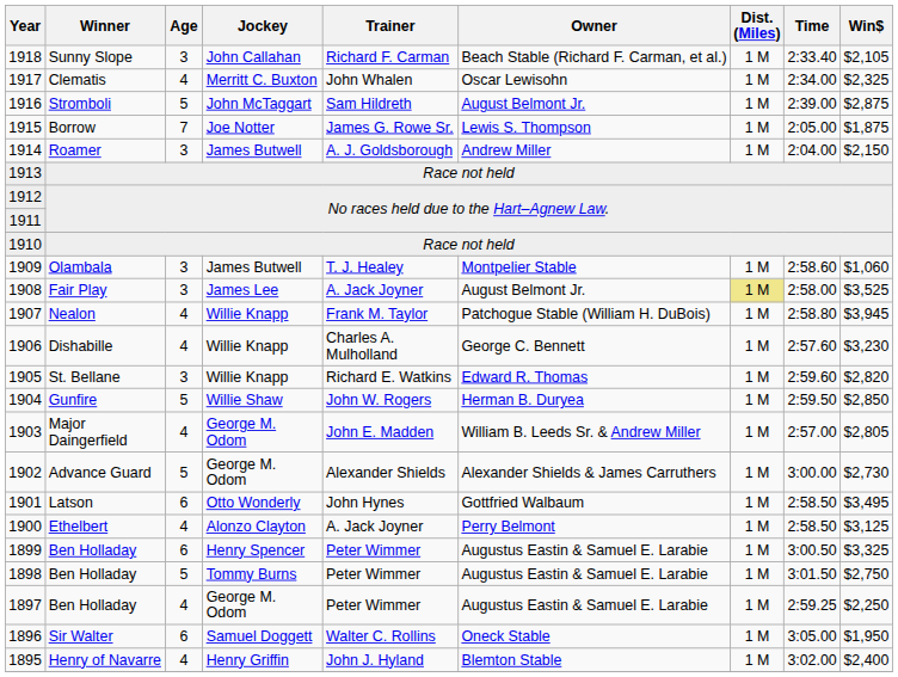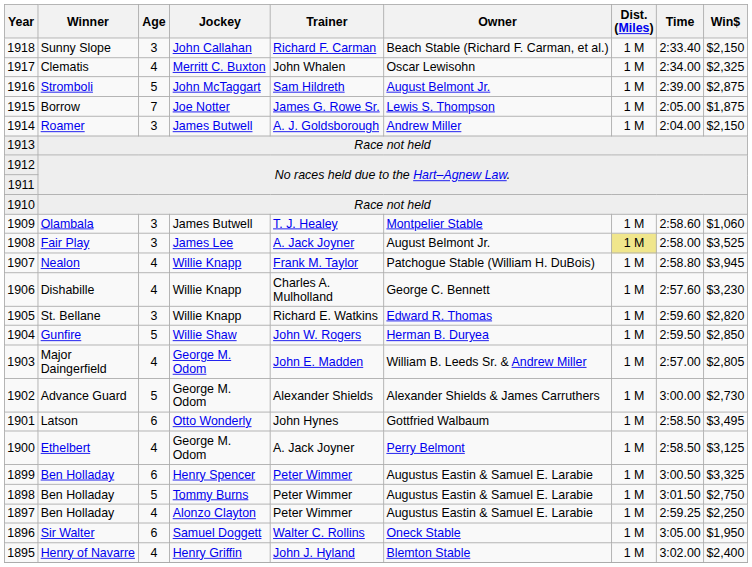 <table class="wikitable sortable" style="font-size:90%">
 <tr>
 <th style="width:30px">Year<br></th>
 <th style="width:110px">Winner<br></th>
 <th style="width:30px">Age<br></th>
 <th style="width:110px">Jockey<br></th>
 <th style="width:125px">Trainer<br></th>
 <th>Owner<br></th>
 <th style="width:25px">Dist.<br> <span>(<a href='#'>Miles</a>)</span></th>
 <th style="width:25px">Time<br></th>
 <th style="width:25px">Win$</th>
 </tr>
 <tr>
 <td align=center>1918</td>
 <td>Sunny Slope</td>
 <td align=center>3</td>
 <td><a href='#'>John Callahan</a></td>
 <td><a href='#'>Richard F. Carman</a></td>
 <td>Beach Stable (Richard F. Carman, et al.)</td>
 <td align=center>1<span> M</span></td>
 <td align=center>2:33.40</td>
-<td align=center>$2,105</td>
+<td align=center>$2,150</td>
 </tr>
 <tr>
 <td align=center>1917</td>
 <td>Clematis</td>
 <td align=center>4</td>
 <td><a href='#'>Merritt C. Buxton</a></td>
 <td>John Whalen</td>
 <td>Oscar Lewisohn</td>
 <td align=center>1<span> M</span></td>
 <td align=center>2:34.00</td>
 <td align=center>$2,325</td>
 </tr>
 <tr>
 <td align=center>1916</td>
 <td><a href='#'>Stromboli</a></td>
 <td align=center>5</td>
 <td><a href='#'>John McTaggart</a></td>
 <td><a href='#'>Sam Hildreth</a></td>
 <td><a href='#'>August Belmont Jr.</a></td>
 <td align=center>1<span> M</span></td>
 <td align=center>2:39.00</td>
 <td align=center>$2,875</td>
 </tr>
 <tr>
 <td align=center>1915</td>
 <td>Borrow</td>
 <td align=center>7</td>
 <td><a href='#'>Joe Notter</a></td>
 <td><a href='#'>James G. Rowe Sr.</a></td>
 <td><a href='#'>Lewis S. Thompson</a></td>
 <td align=center>1<span> M</span></td>
 <td align=center>2:05.00</td>
 <td align=center>$1,875</td>
 </tr>
 <tr>
 <td align=center>1914</td>
 <td><a href='#'>Roamer</a></td>
 <td align=center>3</td>
 <td><a href='#'>James Butwell</a></td>
 <td><a href='#'>A. J. Goldsborough</a></td>
 <td><a href='#'>Andrew Miller</a></td>
 <td align=center>1<span> M</span></td>
 <td align=center>2:04.00</td>
 <td align=center>$2,150</td>
 </tr>
 <tr bgcolor="#eeeeee">
 <td align=center>1913</td>
 <td align=center  colspan=8><em>Race not held</em></td>
 </tr>
 <tr style="background:#eee;">
 <td align=center>1912</td>
 <td rowspan="2" colspan="8" style="text-align:center;"><em>No races held due to the <a href='#'>Hart–Agnew Law</a>.</em></td>
 </tr>
 <tr style="background:#eee;">
 <td align=center>1911</td>
 </tr>
 <tr bgcolor="#eeeeee">
 <td align=center>1910</td>
 <td align=center  colspan=8><em>Race not held</em></td>
 </tr>
 <tr>
 <td align=center>1909</td>
 <td><a href='#'>Olambala</a></td>
 <td align=center>3</td>
 <td>James Butwell</td>
 <td><a href='#'>T. J. Healey</a></td>
 <td><a href='#'>Montpelier Stable</a></td>
 <td align=center>1<span> M</span></td>
 <td align=center>2:58.60</td>
 <td align=center>$1,060</td>
 </tr>
 <tr>
 <td align=center>1908</td>
 <td><a href='#'>Fair Play</a></td>
 <td align=center>3</td>
 <td><a href='#'>James Lee</a></td>
 <td><a href='#'>A. Jack Joyner</a></td>
 <td>August Belmont Jr.</td>
 <td align=center style="background: khaki;">1<span> M</span></td>
 <td align=center>2:58.00</td>
 <td align=center>$3,525</td>
 </tr>
 <tr>
 <td align=center>1907</td>
 <td><a href='#'>Nealon</a></td>
 <td align=center>4</td>
 <td><a href='#'>Willie Knapp</a></td>
 <td><a href='#'>Frank M. Taylor</a></td>
 <td>Patchogue Stable (William H. DuBois)</td>
 <td align=center>1<span> M</span></td>
 <td align=center>2:58.80</td>
 <td align=center>$3,945</td>
 </tr>
 <tr>
 <td align=center>1906</td>
 <td>Dishabille</td>
 <td align=center>4</td>
 <td>Willie Knapp</td>
 <td>Charles A. Mulholland</td>
 <td>George C. Bennett</td>
 <td align=center>1<span> M</span></td>
 <td align=center>2:57.60</td>
 <td align=center>$3,230</td>
 </tr>
 <tr>
 <td align=center>1905</td>
 <td>St. Bellane</td>
 <td align=center>3</td>
 <td>Willie Knapp</td>
 <td>Richard E. Watkins</td>
 <td><a href='#'>Edward R. Thomas</a></td>
 <td align=center>1<span> M</span></td>
 <td align=center>2:59.60</td>
 <td align=center>$2,820</td>
 </tr>
 <tr>
 <td align=center>1904</td>
 <td><a href='#'>Gunfire</a></td>
 <td align=center>5</td>
 <td><a href='#'>Willie Shaw</a></td>
 <td><a href='#'>John W. Rogers</a></td>
 <td><a href='#'>Herman B. Duryea</a></td>
 <td align=center>1<span> M</span></td>
 <td align=center>2:59.50</td>
 <td align=center>$2,850</td>
 </tr>
 <tr>
 <td align=center>1903</td>
 <td>Major Daingerfield</td>
 <td align=center>4</td>
 <td><a href='#'>George M. Odom</a></td>
 <td><a href='#'>John E. Madden</a></td>
 <td>William B. Leeds Sr. & <a href='#'>Andrew Miller</a></td>
 <td align=center>1<span> M</span></td>
 <td align=center>2:57.00</td>
 <td align=center>$2,805</td>
 </tr>
 <tr>
 <td align=center>1902</td>
 <td>Advance Guard</td>
 <td align=center>5</td>
 <td>George M. Odom</td>
 <td>Alexander Shields</td>
 <td>Alexander Shields & James Carruthers</td>
 <td align=center>1<span> M</span></td>
 <td align=center>3:00.00</td>
 <td align=center>$2,730</td>
 </tr>
 <tr>
 <td align=center>1901</td>
 <td>Latson</td>
 <td align=center>6</td>
 <td><a href='#'>Otto Wonderly</a></td>
 <td>John Hynes</td>
 <td>Gottfried Walbaum</td>
 <td align=center>1<span> M</span></td>
 <td align=center>2:58.50</td>
 <td align=center>$3,495</td>
 </tr>
 <tr>
 <td align=center>1900</td>
 <td><a href='#'>Ethelbert</a></td>
 <td align=center>4</td>
-<td><a href='#'>Alonzo Clayton</a></td>
+<td>George M. Odom</td>
 <td>A. Jack Joyner</td>
 <td><a href='#'>Perry Belmont</a></td>
 <td align=center>1<span> M</span></td>
 <td align=center>2:58.50</td>
 <td align=center>$3,125</td>
 </tr>
 <tr>
 <td align=center>1899</td>
 <td><a href='#'>Ben Holladay</a></td>
 <td align=center>6</td>
 <td><a href='#'>Henry Spencer</a></td>
 <td><a href='#'>Peter Wimmer</a></td>
 <td>Augustus Eastin & Samuel E. Larabie</td>
 <td align=center>1<span> M</span></td>
 <td align=center>3:00.50</td>
 <td align=center>$3,325</td>
 </tr>
 <tr>
 <td align=center>1898</td>
 <td>Ben Holladay</td>
 <td align=center>5</td>
 <td><a href='#'>Tommy Burns</a></td>
 <td>Peter Wimmer</td>
 <td>Augustus Eastin & Samuel E. Larabie</td>
 <td align=center>1<span> M</span></td>
 <td align=center>3:01.50</td>
 <td align=center>$2,750</td>
 </tr>
 <tr>
 <td align=center>1897</td>
 <td>Ben Holladay</td>
 <td align=center>4</td>
-<td>George M. Odom</td>
+<td><a href='#'>Alonzo Clayton</a></td>
 <td>Peter Wimmer</td>
 <td>Augustus Eastin & Samuel E. Larabie</td>
 <td align=center>1<span> M</span></td>
 <td align=center>2:59.25</td>
 <td align=center>$2,250</td>
 </tr>
 <tr>
 <td align=center>1896</td>
 <td><a href='#'>Sir Walter</a></td>
 <td align=center>6</td>
 <td><a href='#'>Samuel Doggett</a></td>
 <td><a href='#'>Walter C. Rollins</a></td>
 <td><a href='#'>Oneck Stable</a></td>
 <td align=center>1<span> M</span></td>
 <td align=center>3:05.00</td>
 <td align=center>$1,950</td>
 </tr>
 <tr>
 <td align=center>1895</td>
 <td><a href='#'>Henry of Navarre</a></td>
 <td align=center>4</td>
 <td><a href='#'>Henry Griffin</a></td>
 <td><a href='#'>John J. Hyland</a></td>
 <td><a href='#'>Blemton Stable</a></td>
 <td align=center>1<span> M</span></td>
 <td align=center>3:02.00</td>
 <td align=center>$2,400</td>
 </tr>
 <tr>
 </tr>
 </table>
